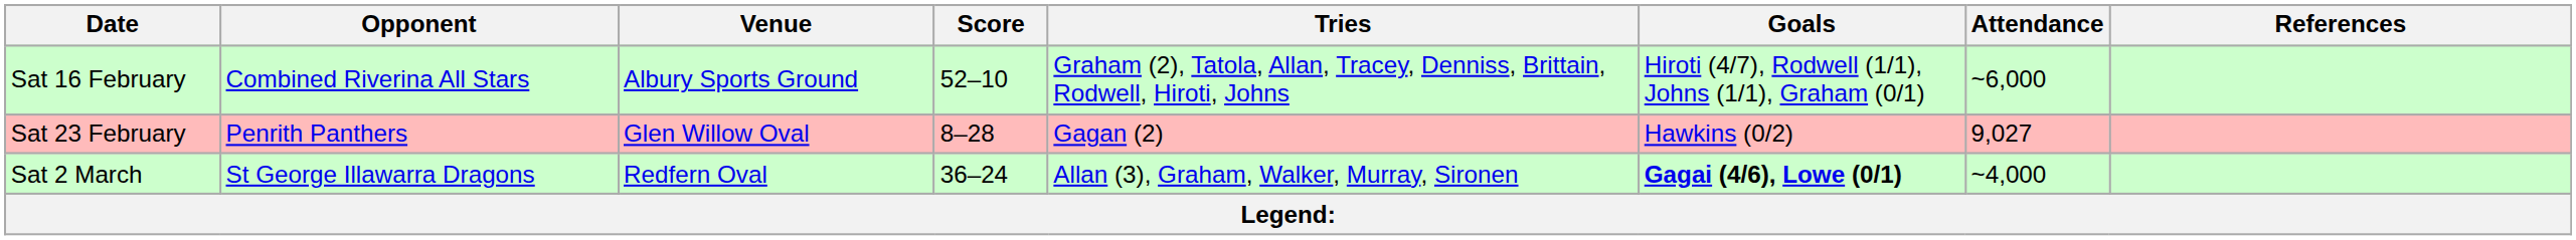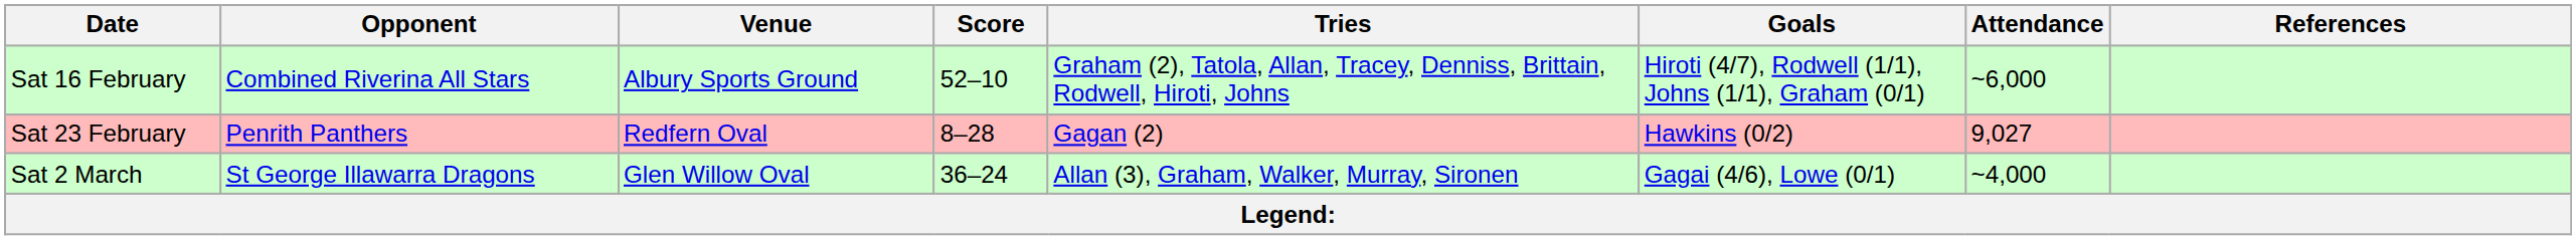 <table class="wikitable" width="100%" style="font-size:75%;">
 <tr>
 <th width="100">Date</th>
 <th width="190">Opponent</th>
 <th width="150">Venue</th>
 <th width="50">Score</th>
 <th width="285">Tries</th>
 <th width="155">Goals</th>
 <th width="60">Attendance</th>
 <th>References</th>
 </tr>
 <tr bgcolor="#CCFFCC">
 <td>Sat 16 February</td>
 <td> <a href='#'>Combined Riverina All Stars</a></td>
 <td><a href='#'>Albury Sports Ground</a></td>
 <td>52–10</td>
 <td><a href='#'>Graham</a> (2), <a href='#'>Tatola</a>, <a href='#'>Allan</a>, <a href='#'>Tracey</a>, <a href='#'>Denniss</a>, <a href='#'>Brittain</a>, <a href='#'>Rodwell</a>, <a href='#'>Hiroti</a>, <a href='#'>Johns</a></td>
 <td><a href='#'>Hiroti</a> (4/7), <a href='#'>Rodwell</a> (1/1),<br><a href='#'>Johns</a> (1/1), <a href='#'>Graham</a> (0/1)</td>
 <td>~6,000</td>
 <td></td>
 </tr>
 <tr bgcolor="#FFBBBB">
 <td>Sat 23 February</td>
 <td> <a href='#'>Penrith Panthers</a></td>
-<td><a href='#'>Glen Willow Oval</a></td>
+<td><a href='#'>Redfern Oval</a></td>
 <td>8–28</td>
 <td><a href='#'>Gagan</a> (2)</td>
 <td><a href='#'>Hawkins</a> (0/2)</td>
 <td>9,027</td>
 <td></td>
 </tr>
 <tr bgcolor="#CCFFCC">
 <td>Sat 2 March</td>
 <td> <a href='#'>St George Illawarra Dragons</a></td>
-<td><a href='#'>Redfern Oval</a></td>
+<td><a href='#'>Glen Willow Oval</a></td>
 <td>36–24</td>
 <td><a href='#'>Allan</a> (3), <a href='#'>Graham</a>, <a href='#'>Walker</a>, <a href='#'>Murray</a>, <a href='#'>Sironen</a></td>
-<td><strong><a href='#'>Gagai</a> (4/6), <a href='#'>Lowe</a> (0/1)</strong></td>
+<td><a href='#'>Gagai</a> (4/6), <a href='#'>Lowe</a> (0/1)</td>
 <td>~4,000</td>
 <td></td>
 </tr>
 <tr>
 <th colspan="8"><strong>Legend</strong>:   </th>
 </tr>
 </table>
